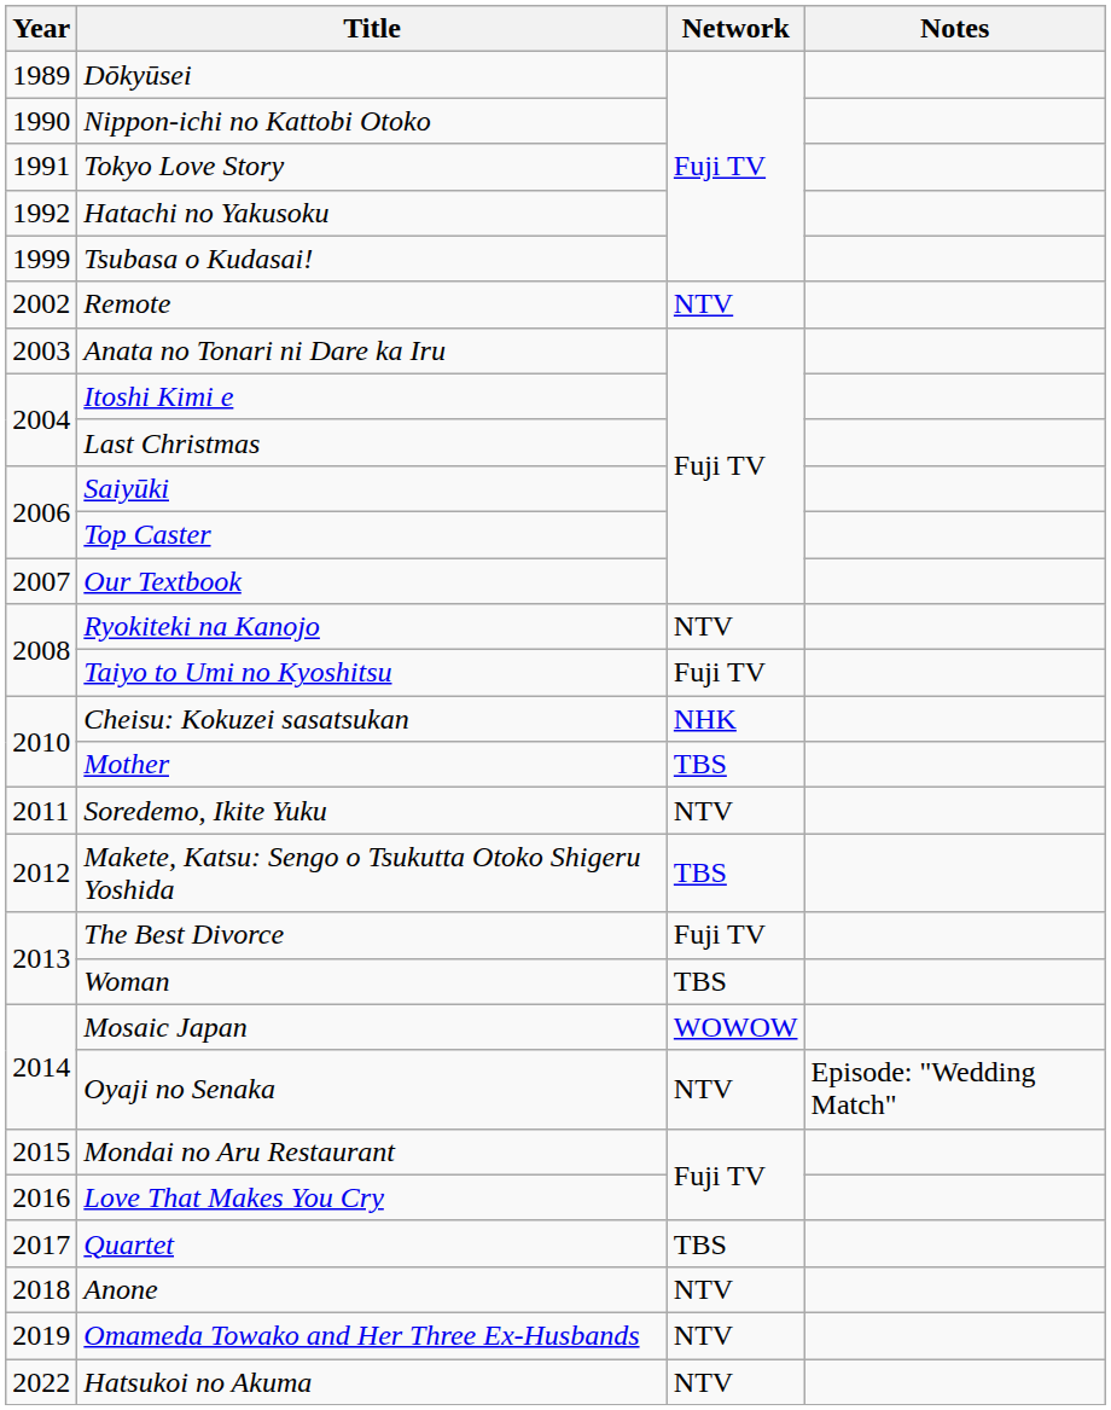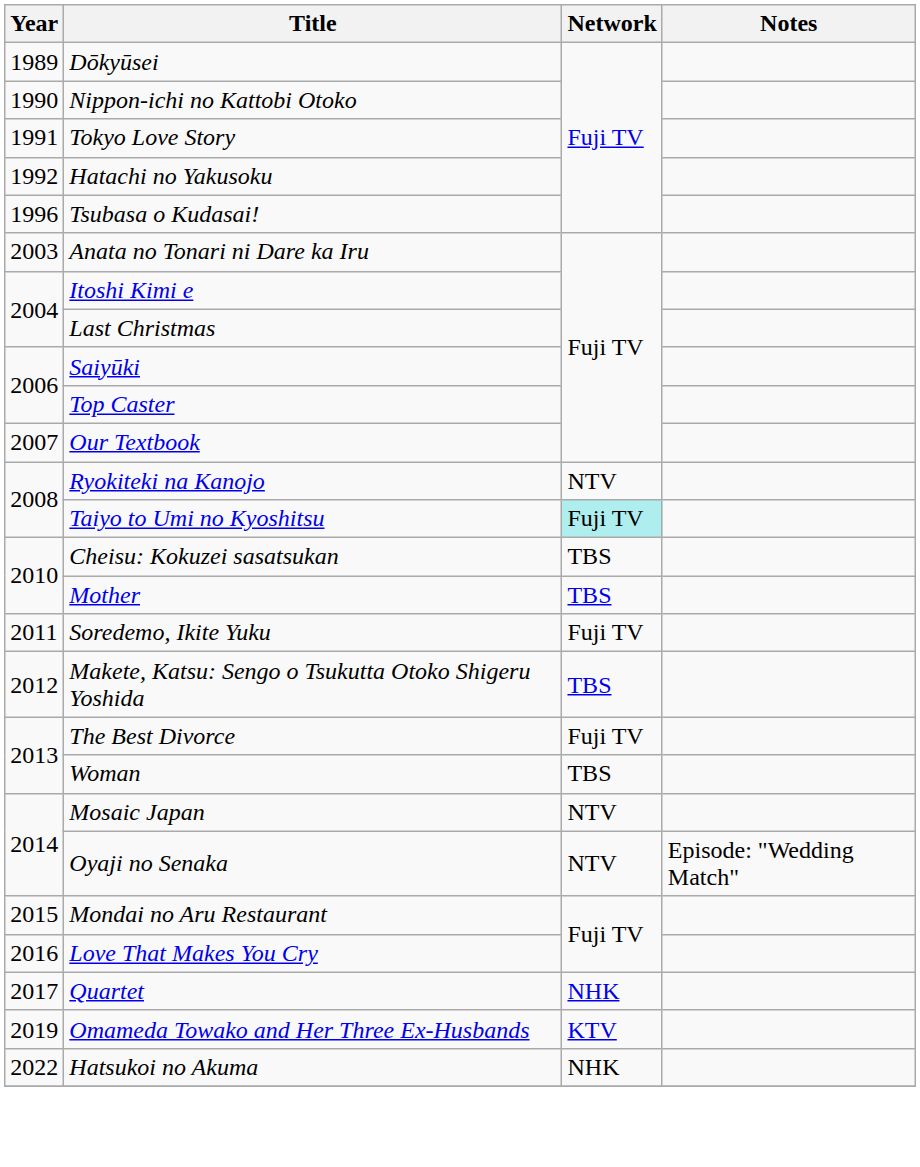 <table class="wikitable">
 <tr>
 <th>Year</th>
 <th>Title</th>
 <th>Network</th>
 <th>Notes</th>
 </tr>
 <tr>
 <td>1989</td>
 <td><em>Dōkyūsei</em></td>
 <td rowspan="5"><a href='#'>Fuji TV</a></td>
 <td></td>
 </tr>
 <tr>
 <td>1990</td>
 <td><em>Nippon-ichi no Kattobi Otoko</em></td>
 <td></td>
 </tr>
 <tr>
 <td>1991</td>
 <td><em>Tokyo Love Story</em></td>
 <td></td>
 </tr>
 <tr>
 <td>1992</td>
 <td><em>Hatachi no Yakusoku</em></td>
 <td></td>
 </tr>
 <tr>
-<td>1999</td>
+<td>1996</td>
 <td><em>Tsubasa o Kudasai!</em></td>
-<td></td>
-</tr>
-<tr>
-<td>2002</td>
-<td><em>Remote</em></td>
-<td><a href='#'>NTV</a></td>
 <td></td>
 </tr>
 <tr>
 <td>2003</td>
 <td><em>Anata no Tonari ni Dare ka Iru</em></td>
 <td rowspan="6">Fuji TV</td>
 <td></td>
 </tr>
 <tr>
 <td rowspan="2">2004</td>
 <td><em><a href='#'>Itoshi Kimi e</a></em></td>
 <td></td>
 </tr>
 <tr>
 <td><em>Last Christmas</em></td>
 <td></td>
 </tr>
 <tr>
 <td rowspan="2">2006</td>
 <td><em><a href='#'>Saiyūki</a></em></td>
 <td></td>
 </tr>
 <tr>
 <td><em><a href='#'>Top Caster</a></em></td>
 <td></td>
 </tr>
 <tr>
 <td>2007</td>
 <td><em><a href='#'>Our Textbook</a></em></td>
 <td></td>
 </tr>
 <tr>
 <td rowspan="2">2008</td>
 <td><em><a href='#'>Ryokiteki na Kanojo</a></em></td>
 <td>NTV</td>
 <td></td>
 </tr>
 <tr>
 <td><em><a href='#'>Taiyo to Umi no Kyoshitsu</a></em></td>
-<td>Fuji TV</td>
+<td style="background: paleturquoise;">Fuji TV</td>
 <td></td>
 </tr>
 <tr>
 <td rowspan="2">2010</td>
 <td><em>Cheisu: Kokuzei sasatsukan</em></td>
-<td><a href='#'>NHK</a></td>
+<td>TBS</td>
 <td></td>
 </tr>
 <tr>
 <td><em><a href='#'>Mother</a></em></td>
 <td><a href='#'>TBS</a></td>
 <td></td>
 </tr>
 <tr>
 <td>2011</td>
 <td><em>Soredemo, Ikite Yuku</em></td>
-<td>NTV</td>
+<td>Fuji TV</td>
 <td></td>
 </tr>
 <tr>
 <td>2012</td>
 <td><em>Makete, Katsu: Sengo o Tsukutta Otoko Shigeru Yoshida</em></td>
 <td><a href='#'>TBS</a></td>
 <td></td>
 </tr>
 <tr>
 <td rowspan="2">2013</td>
 <td><em>The Best Divorce</em></td>
 <td>Fuji TV</td>
 <td></td>
 </tr>
 <tr>
 <td><em>Woman</em></td>
 <td>TBS</td>
 <td></td>
 </tr>
 <tr>
 <td rowspan="2">2014</td>
 <td><em>Mosaic Japan</em></td>
-<td><a href='#'>WOWOW</a></td>
+<td>NTV</td>
 <td></td>
 </tr>
 <tr>
 <td><em>Oyaji no Senaka</em></td>
 <td>NTV</td>
 <td>Episode: "Wedding Match"</td>
 </tr>
 <tr>
 <td>2015</td>
 <td><em>Mondai no Aru Restaurant</em></td>
 <td rowspan="2">Fuji TV</td>
 <td></td>
 </tr>
 <tr>
 <td>2016</td>
 <td><em><a href='#'>Love That Makes You Cry</a></em></td>
 <td></td>
 </tr>
 <tr>
 <td>2017</td>
 <td><em><a href='#'>Quartet</a></em></td>
-<td>TBS</td>
-<td></td>
-</tr>
-<tr>
-<td>2018</td>
-<td><em>Anone</em></td>
-<td>NTV</td>
+<td><a href='#'>NHK</a></td>
 <td></td>
 </tr>
 <tr>
 <td>2019</td>
 <td><em><a href='#'>Omameda Towako and Her Three Ex-Husbands</a></em></td>
-<td>NTV</td>
+<td><a href='#'>KTV</a></td>
 <td></td>
 </tr>
 <tr>
 <td>2022</td>
 <td><em>Hatsukoi no Akuma</em></td>
-<td>NTV</td>
+<td>NHK</td>
 <td></td>
 </tr>
 <tr>
 </tr>
 </table>
